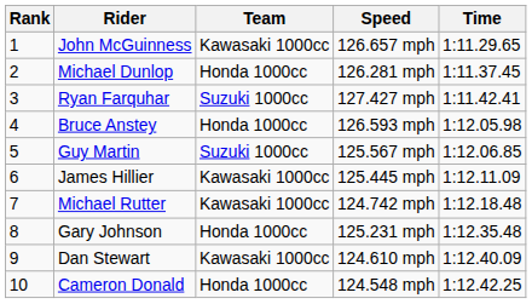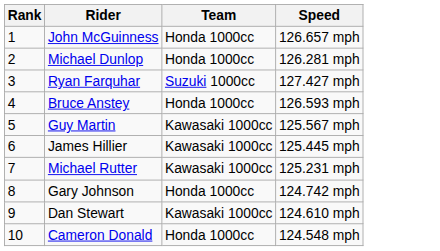 <table class="wikitable" style="font-size: 95%;">
 <tr style="background:#efefef;">
 <th>Rank</th>
 <th>Rider</th>
 <th>Team</th>
 <th>Speed</th>
-<th>Time</th>
 </tr>
 <tr>
 <td>1</td>
 <td> <a href='#'>John McGuinness</a></td>
-<td>Kawasaki 1000cc</td>
+<td>Honda 1000cc</td>
 <td>126.657 mph</td>
-<td>1:11.29.65</td>
 </tr>
 <tr>
 <td>2</td>
 <td> <a href='#'>Michael Dunlop</a></td>
 <td>Honda 1000cc</td>
 <td>126.281 mph</td>
-<td>1:11.37.45</td>
 </tr>
 <tr>
 <td>3</td>
 <td> <a href='#'>Ryan Farquhar</a></td>
 <td><a href='#'>Suzuki</a> 1000cc</td>
 <td>127.427 mph</td>
-<td>1:11.42.41</td>
 </tr>
 <tr>
 <td>4</td>
 <td> <a href='#'>Bruce Anstey</a></td>
 <td>Honda 1000cc</td>
 <td>126.593 mph</td>
-<td>1:12.05.98</td>
 </tr>
 <tr>
 <td>5</td>
 <td> <a href='#'>Guy Martin</a></td>
-<td><a href='#'>Suzuki</a> 1000cc</td>
+<td>Kawasaki 1000cc</td>
 <td>125.567 mph</td>
-<td>1:12.06.85</td>
 </tr>
 <tr>
 <td>6</td>
 <td> James Hillier</td>
 <td>Kawasaki 1000cc</td>
 <td>125.445 mph</td>
-<td>1:12.11.09</td>
 </tr>
 <tr>
 <td>7</td>
 <td> <a href='#'>Michael Rutter</a></td>
 <td>Kawasaki 1000cc</td>
-<td>124.742 mph</td>
-<td>1:12.18.48</td>
+<td>125.231 mph</td>
 </tr>
 <tr>
 <td>8</td>
 <td> Gary Johnson</td>
 <td>Honda 1000cc</td>
-<td>125.231 mph</td>
-<td>1:12.35.48</td>
+<td>124.742 mph</td>
 </tr>
 <tr>
 <td>9</td>
 <td> Dan Stewart</td>
 <td>Kawasaki 1000cc</td>
 <td>124.610 mph</td>
-<td>1:12.40.09</td>
 </tr>
 <tr>
 <td>10</td>
 <td> <a href='#'>Cameron Donald</a></td>
 <td>Honda 1000cc</td>
 <td>124.548 mph</td>
-<td>1:12.42.25</td>
 </tr>
 </table>
